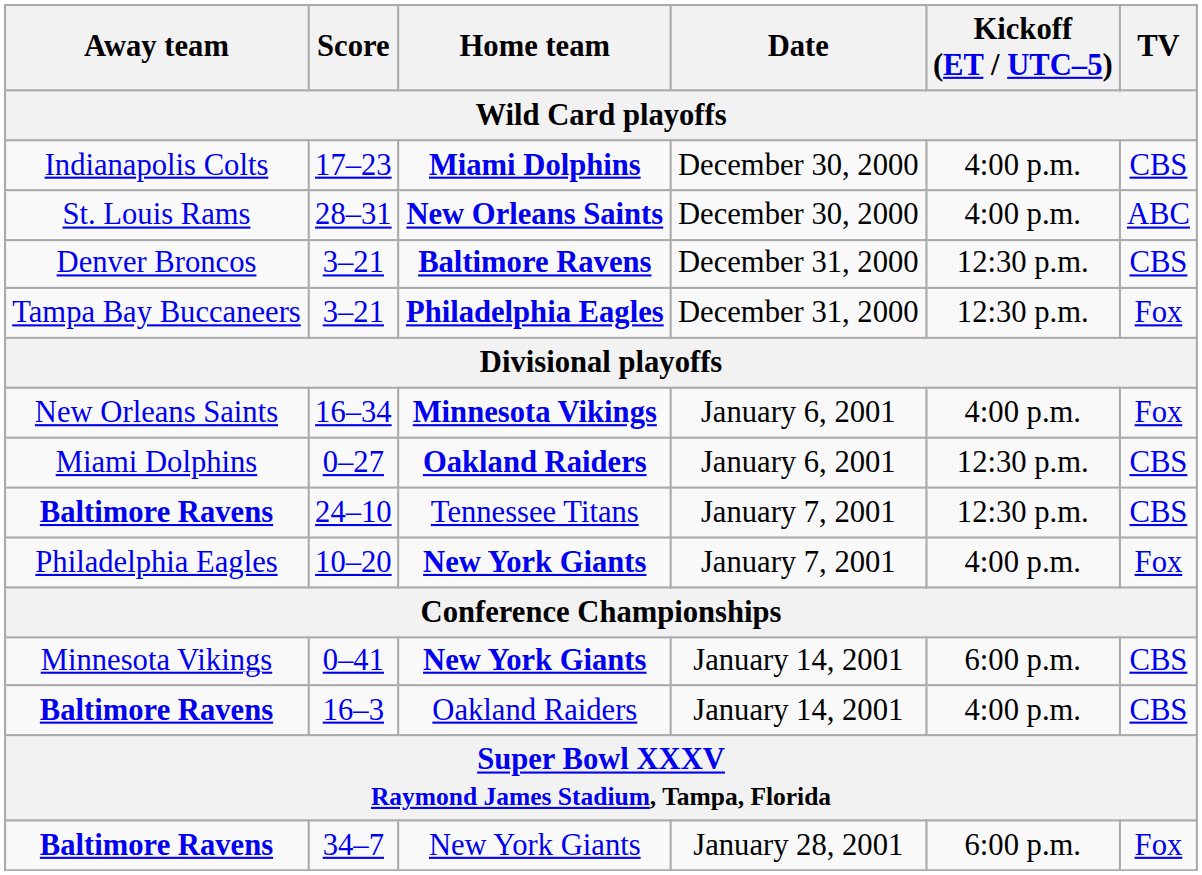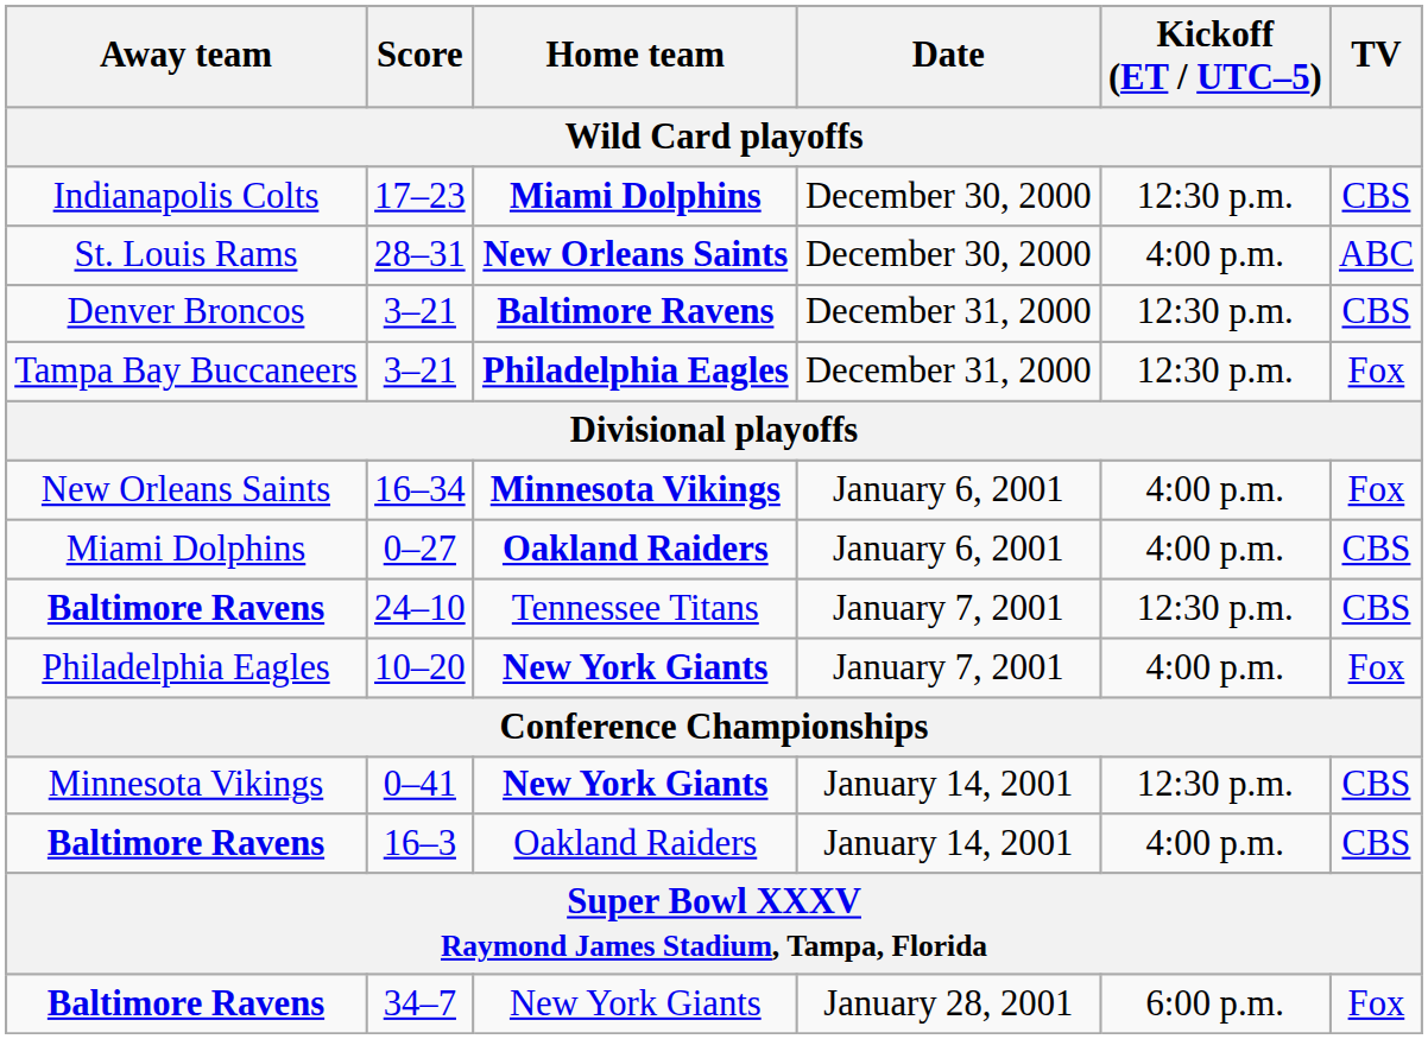 <table class="wikitable" style="font-size:92%; text-align:center;">
 <tr>
 <th>Away team</th>
 <th>Score</th>
 <th>Home team</th>
 <th>Date</th>
 <th>Kickoff<br>(<a href='#'>ET</a> / <a href='#'>UTC–5</a>)</th>
 <th>TV</th>
 </tr>
 <tr>
 <th colspan="6">Wild Card playoffs</th>
 </tr>
 <tr>
 <td><a href='#'>Indianapolis Colts</a></td>
 <td><a href='#'>17–23 </a></td>
 <td><strong><a href='#'>Miami Dolphins</a></strong></td>
 <td>December 30, 2000</td>
-<td>4:00 p.m.</td>
+<td>12:30 p.m.</td>
 <td><a href='#'>CBS</a></td>
 </tr>
 <tr>
 <td><a href='#'>St. Louis Rams</a></td>
 <td><a href='#'>28–31</a></td>
 <td><strong><a href='#'>New Orleans Saints</a></strong></td>
 <td>December 30, 2000</td>
 <td>4:00 p.m.</td>
 <td><a href='#'>ABC</a></td>
 </tr>
 <tr>
 <td><a href='#'>Denver Broncos</a></td>
 <td><a href='#'>3–21</a></td>
 <td><strong><a href='#'>Baltimore Ravens</a></strong></td>
 <td>December 31, 2000</td>
 <td>12:30 p.m.</td>
 <td><a href='#'>CBS</a></td>
 </tr>
 <tr>
 <td><a href='#'>Tampa Bay Buccaneers</a></td>
 <td><a href='#'>3–21</a></td>
 <td><strong><a href='#'>Philadelphia Eagles</a></strong></td>
 <td>December 31, 2000</td>
 <td>12:30 p.m.</td>
 <td><a href='#'>Fox</a></td>
 </tr>
 <tr>
 <th colspan="6">Divisional playoffs</th>
 </tr>
 <tr>
 <td><a href='#'>New Orleans Saints</a></td>
 <td><a href='#'>16–34</a></td>
 <td><strong><a href='#'>Minnesota Vikings</a></strong></td>
 <td>January 6, 2001</td>
 <td>4:00 p.m.</td>
 <td><a href='#'>Fox</a></td>
 </tr>
 <tr>
 <td><a href='#'>Miami Dolphins</a></td>
 <td><a href='#'>0–27</a></td>
 <td><strong><a href='#'>Oakland Raiders</a></strong></td>
 <td>January 6, 2001</td>
-<td>12:30 p.m.</td>
+<td>4:00 p.m.</td>
 <td><a href='#'>CBS</a></td>
 </tr>
 <tr>
 <td><strong><a href='#'>Baltimore Ravens</a></strong></td>
 <td><a href='#'>24–10</a></td>
 <td><a href='#'>Tennessee Titans</a></td>
 <td>January 7, 2001</td>
 <td>12:30 p.m.</td>
 <td><a href='#'>CBS</a></td>
 </tr>
 <tr>
 <td><a href='#'>Philadelphia Eagles</a></td>
 <td><a href='#'>10–20</a></td>
 <td><strong><a href='#'>New York Giants</a></strong></td>
 <td>January 7, 2001</td>
 <td>4:00 p.m.</td>
 <td><a href='#'>Fox</a></td>
 </tr>
 <tr>
 <th colspan="6">Conference Championships</th>
 </tr>
 <tr>
 <td><a href='#'>Minnesota Vikings</a></td>
 <td><a href='#'>0–41</a></td>
 <td><strong><a href='#'>New York Giants</a></strong></td>
 <td>January 14, 2001</td>
-<td>6:00 p.m.</td>
+<td>12:30 p.m.</td>
 <td><a href='#'>CBS</a></td>
 </tr>
 <tr>
 <td><strong><a href='#'>Baltimore Ravens</a></strong></td>
 <td><a href='#'>16–3</a></td>
 <td><a href='#'>Oakland Raiders</a></td>
 <td>January 14, 2001</td>
 <td>4:00 p.m.</td>
 <td><a href='#'>CBS</a></td>
 </tr>
 <tr>
 <th colspan="6"><a href='#'>Super Bowl XXXV</a><br><small><a href='#'>Raymond James Stadium</a>, Tampa, Florida</small></th>
 </tr>
 <tr>
 <td><strong><a href='#'>Baltimore Ravens</a></strong></td>
 <td><a href='#'>34–7</a></td>
 <td><a href='#'>New York Giants</a></td>
 <td>January 28, 2001</td>
 <td>6:00 p.m.</td>
 <td><a href='#'>Fox</a></td>
 </tr>
 </table>
